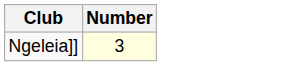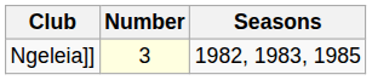 <table class="wikitable sortable">
 <tr>
 <th>Club</th>
 <th>Number</th>
+<th>Seasons</th>
 </tr>
 <tr>
 <td [[Ngele>Ngeleia]]</td>
 <td style="background: lightyellow; text-align:center">3</td>
+<td>1982, 1983, 1985</td>
 </tr>
 </table>
